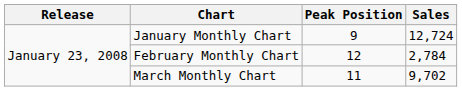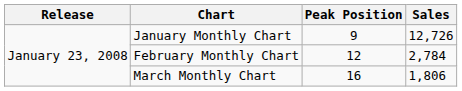 <table class="wikitable">
 <tr>
 <th>Release</th>
 <th>Chart</th>
 <th>Peak Position</th>
 <th>Sales</th>
 </tr>
 <tr>
 <td rowspan="3">January 23, 2008</td>
 <td align="left">January Monthly Chart </td>
 <td align="center">9</td>
-<td>12,724</td>
+<td>12,726</td>
 </tr>
 <tr>
 <td>February Monthly Chart </td>
 <td align="center">12</td>
 <td>2,784</td>
 </tr>
 <tr>
 <td>March Monthly Chart </td>
-<td align="center">11</td>
-<td>9,702</td>
+<td align="center">16</td>
+<td>1,806</td>
 </tr>
 </table>
